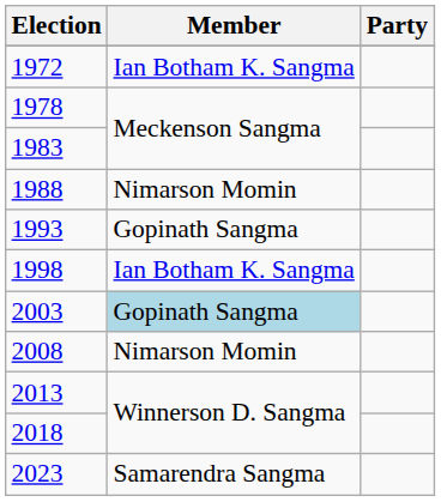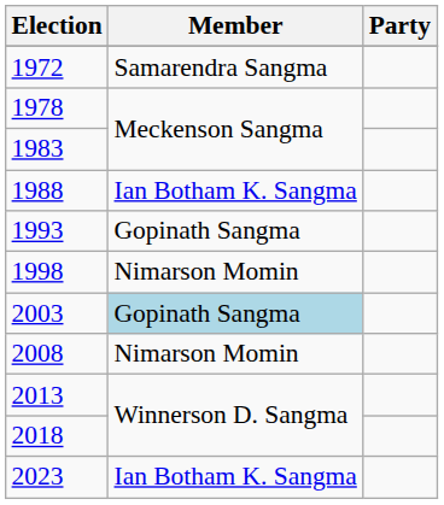 <table class="wikitable sortable">
 <tr>
 <th>Election</th>
 <th>Member</th>
 <th colspan=2>Party</th>
 </tr>
 <tr>
 </tr>
 <tr>
 <td><a href='#'>1972</a></td>
-<td><a href='#'>Ian Botham K. Sangma</a></td>
+<td>Samarendra Sangma</td>
 <td></td>
 </tr>
 <tr>
 <td><a href='#'>1978</a></td>
 <td rowspan=2>Meckenson Sangma</td>
 <td></td>
 </tr>
 <tr>
 <td><a href='#'>1983</a></td>
 <td></td>
 </tr>
 <tr>
 <td><a href='#'>1988</a></td>
-<td>Nimarson Momin</td>
+<td><a href='#'>Ian Botham K. Sangma</a></td>
 <td></td>
 </tr>
 <tr>
 <td><a href='#'>1993</a></td>
 <td>Gopinath Sangma</td>
 <td></td>
 </tr>
 <tr>
 <td><a href='#'>1998</a></td>
-<td><a href='#'>Ian Botham K. Sangma</a></td>
+<td>Nimarson Momin</td>
 <td></td>
 </tr>
 <tr>
 <td><a href='#'>2003</a></td>
 <td style="background: lightblue;">Gopinath Sangma</td>
 <td></td>
 </tr>
 <tr>
 <td><a href='#'>2008</a></td>
 <td>Nimarson Momin</td>
 <td></td>
 </tr>
 <tr>
 <td><a href='#'>2013</a></td>
 <td rowspan=2>Winnerson D. Sangma</td>
 <td></td>
 </tr>
 <tr>
 <td><a href='#'>2018</a></td>
 </tr>
 <tr>
 <td><a href='#'>2023</a></td>
-<td>Samarendra Sangma</td>
+<td><a href='#'>Ian Botham K. Sangma</a></td>
 <td></td>
 </tr>
 </table>
